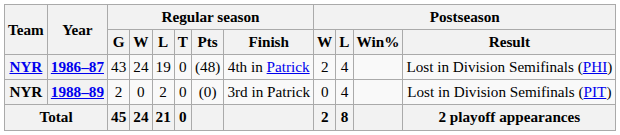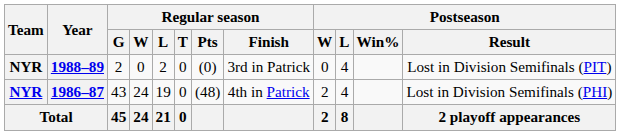 <table class="wikitable" style="font-size:95%; text-align:center;">
 <tr>
 <th rowspan="2">Team</th>
 <th rowspan="2">Year</th>
 <th colspan="6">Regular season</th>
 <th colspan="4">Postseason</th>
 </tr>
 <tr>
 <th>G</th>
 <th>W</th>
 <th>L</th>
 <th>T</th>
 <th>Pts</th>
 <th>Finish</th>
 <th>W</th>
 <th>L</th>
 <th>Win%</th>
 <th>Result</th>
 </tr>
 <tr>
+<th>NYR</th>
+<th><a href='#'>1988–89</a></th>
+<td>2</td>
+<td>0</td>
+<td>2</td>
+<td>0</td>
+<td>(0)</td>
+<td>3rd in Patrick</td>
+<td>0</td>
+<td>4</td>
+<td></td>
+<td>Lost in Division Semifinals (<a href='#'>PIT</a>)</td>
+</tr>
+<tr>
 <th><a href='#'>NYR</a></th>
 <th><a href='#'>1986–87</a></th>
 <td>43</td>
 <td>24</td>
 <td>19</td>
 <td>0</td>
 <td>(48)</td>
 <td>4th in <a href='#'>Patrick</a></td>
 <td>2</td>
 <td>4</td>
 <td></td>
 <td>Lost in Division Semifinals (<a href='#'>PHI</a>)</td>
-</tr>
-<tr>
-<th>NYR</th>
-<th><a href='#'>1988–89</a></th>
-<td>2</td>
-<td>0</td>
-<td>2</td>
-<td>0</td>
-<td>(0)</td>
-<td>3rd in Patrick</td>
-<td>0</td>
-<td>4</td>
-<td></td>
-<td>Lost in Division Semifinals (<a href='#'>PIT</a>)</td>
 </tr>
 <tr>
 <th colspan="2">Total</th>
 <th>45</th>
 <th>24</th>
 <th>21</th>
 <th>0</th>
 <th> </th>
 <th> </th>
 <th>2</th>
 <th>8</th>
 <th></th>
 <th>2 playoff appearances</th>
 </tr>
 </table>
